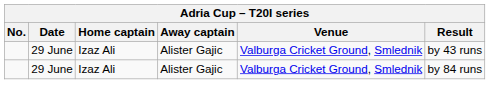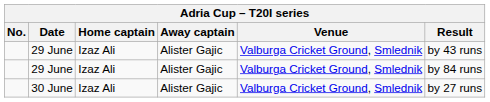 <table class="wikitable">
 <tr>
 <th colspan="6">Adria Cup – T20I series</th>
 </tr>
 <tr>
 <th>No.</th>
 <th>Date</th>
 <th>Home captain</th>
 <th>Away captain</th>
 <th>Venue</th>
 <th>Result</th>
 </tr>
 <tr>
 <td></td>
 <td>29 June</td>
 <td>Izaz Ali</td>
 <td>Alister Gajic</td>
 <td><a href='#'>Valburga Cricket Ground</a>, <a href='#'>Smlednik</a></td>
 <td> by 43 runs</td>
 </tr>
 <tr>
 <td></td>
 <td>29 June</td>
 <td>Izaz Ali</td>
 <td>Alister Gajic</td>
 <td><a href='#'>Valburga Cricket Ground</a>, <a href='#'>Smlednik</a></td>
 <td> by 84 runs</td>
 </tr>
+<tr>
+<td></td>
+<td>30 June</td>
+<td>Izaz Ali</td>
+<td>Alister Gajic</td>
+<td><a href='#'>Valburga Cricket Ground</a>, <a href='#'>Smlednik</a></td>
+<td> by 27 runs</td>
+</tr>
 </table>
